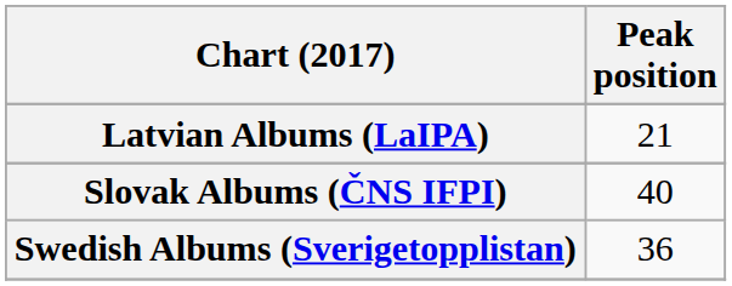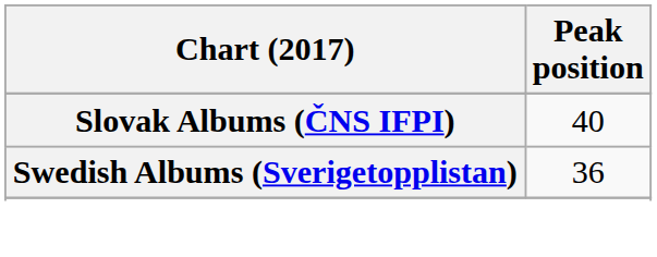 <table class="wikitable sortable plainrowheaders" style="text-align:center">
 <tr>
 <th scope="col">Chart (2017)</th>
 <th scope="col">Peak<br> position</th>
 </tr>
 <tr>
 </tr>
 <tr>
 </tr>
 <tr>
 </tr>
 <tr>
 </tr>
 <tr>
 </tr>
 <tr>
 </tr>
 <tr>
 </tr>
 <tr>
 </tr>
 <tr>
 </tr>
 <tr>
 </tr>
 <tr>
-<th scope="row">Latvian Albums (<a href='#'>LaIPA</a>)</th>
-<td>21</td>
-</tr>
-<tr>
 </tr>
 <tr>
 </tr>
 <tr>
 <th scope="row">Slovak Albums (<a href='#'>ČNS IFPI</a>)</th>
 <td>40</td>
 </tr>
 <tr>
 <th scope="row">Swedish Albums (<a href='#'>Sverigetopplistan</a>)</th>
 <td>36</td>
 </tr>
 <tr>
 </tr>
 <tr>
 </tr>
 <tr>
 </tr>
 </table>
